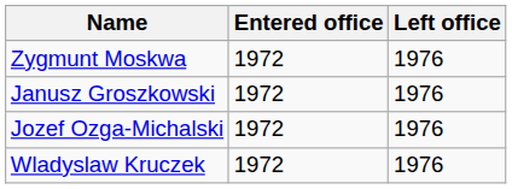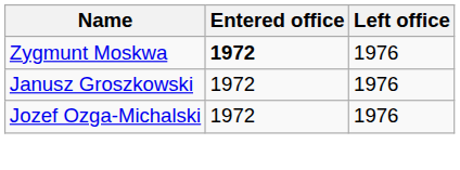 <table class="wikitable">
 <tr>
 <th>Name</th>
 <th>Entered office</th>
 <th>Left office</th>
 </tr>
 <tr>
 <td><a href='#'>Zygmunt Moskwa</a></td>
-<td>1972</td>
+<td><strong>1972</strong></td>
 <td>1976</td>
 </tr>
 <tr>
 <td><a href='#'>Janusz Groszkowski</a></td>
 <td>1972</td>
 <td>1976</td>
 </tr>
 <tr>
 <td><a href='#'>Jozef Ozga-Michalski</a></td>
 <td>1972</td>
 <td>1976</td>
 </tr>
-<tr>
-<td><a href='#'>Wladyslaw Kruczek</a></td>
-<td>1972</td>
-<td>1976</td>
-</tr>
 </table>
